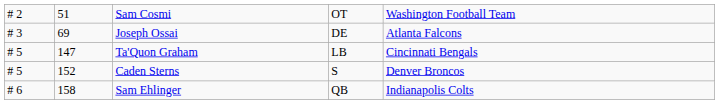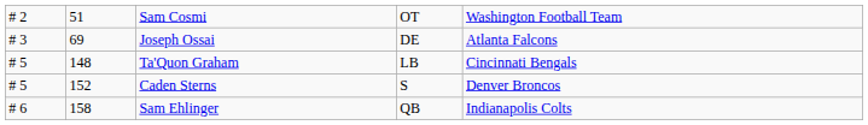 <table class="wikitable" style="width:75%;">
 <tr>
 <td># 2</td>
 <td>51</td>
 <td><a href='#'>Sam Cosmi</a></td>
 <td>OT</td>
 <td><a href='#'>Washington Football Team</a></td>
 </tr>
 <tr>
 <td># 3</td>
 <td>69</td>
 <td><a href='#'>Joseph Ossai</a></td>
 <td>DE</td>
 <td><a href='#'>Atlanta Falcons</a></td>
 </tr>
 <tr>
 <td># 5</td>
-<td>147</td>
+<td>148</td>
 <td><a href='#'>Ta'Quon Graham</a></td>
 <td>LB</td>
 <td><a href='#'>Cincinnati Bengals</a></td>
 </tr>
 <tr>
 <td># 5</td>
 <td>152</td>
 <td><a href='#'>Caden Sterns</a></td>
 <td>S</td>
 <td><a href='#'>Denver Broncos</a></td>
 </tr>
 <tr>
 <td># 6</td>
 <td>158</td>
 <td><a href='#'>Sam Ehlinger</a></td>
 <td>QB</td>
 <td><a href='#'>Indianapolis Colts</a></td>
 </tr>
 </table>
